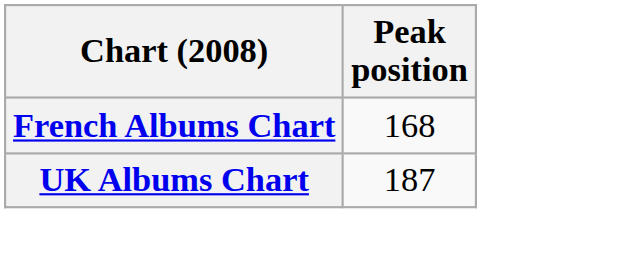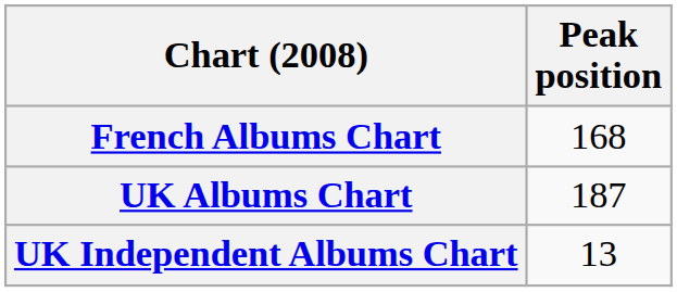 <table class="wikitable sortable plainrowheaders" style="text-align:center">
 <tr>
 <th scope="col">Chart (2008)</th>
 <th scope="col">Peak<br>position</th>
 </tr>
 <tr>
 <th scope="row"><a href='#'>French Albums Chart</a></th>
 <td>168</td>
 </tr>
 <tr>
 <th scope="row"><a href='#'>UK Albums Chart</a></th>
 <td>187</td>
 </tr>
+<tr>
+<th scope="row"><a href='#'>UK Independent Albums Chart</a></th>
+<td>13</td>
+</tr>
 </table>
